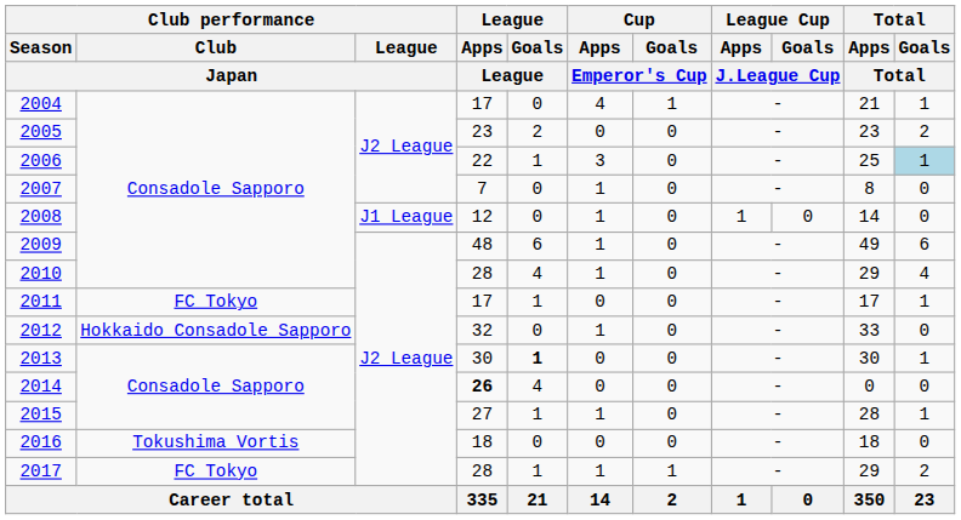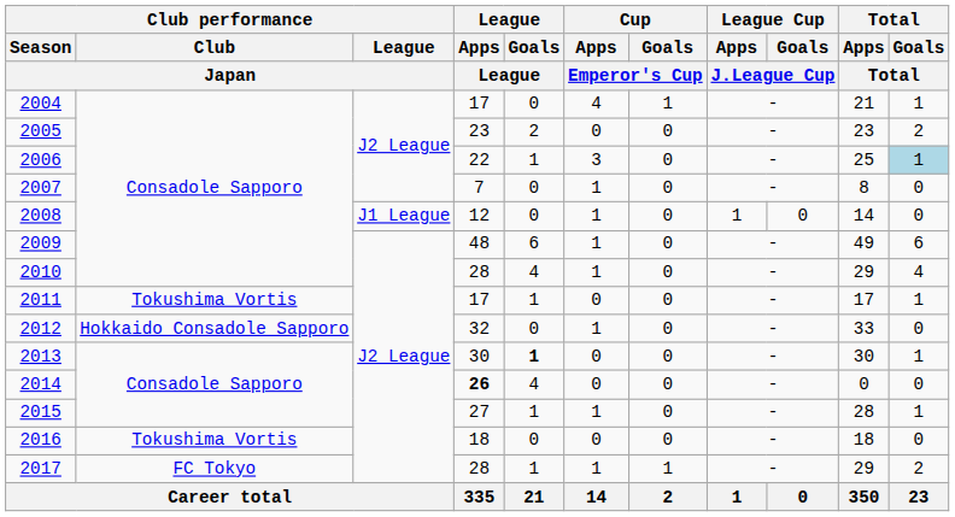 <table class="wikitable" style="text-align:center">
 <tr>
 <th colspan=3>Club performance</th>
 <th colspan=2>League</th>
 <th colspan=2>Cup</th>
 <th colspan=2>League Cup</th>
 <th colspan=2>Total</th>
 </tr>
 <tr>
 <th>Season</th>
 <th>Club</th>
 <th>League</th>
 <th>Apps</th>
 <th>Goals</th>
 <th>Apps</th>
 <th>Goals</th>
 <th>Apps</th>
 <th>Goals</th>
 <th>Apps</th>
 <th>Goals</th>
 </tr>
 <tr>
 <th colspan=3>Japan</th>
 <th colspan=2>League</th>
 <th colspan=2><a href='#'>Emperor's Cup</a></th>
 <th colspan=2><a href='#'>J.League Cup</a></th>
 <th colspan=2>Total</th>
 </tr>
 <tr>
 <td><a href='#'>2004</a></td>
 <td rowspan="7"><a href='#'>Consadole Sapporo</a></td>
 <td rowspan="4"><a href='#'>J2 League</a></td>
 <td>17</td>
 <td>0</td>
 <td>4</td>
 <td>1</td>
 <td colspan="2">-</td>
 <td>21</td>
 <td>1</td>
 </tr>
 <tr>
 <td><a href='#'>2005</a></td>
 <td>23</td>
 <td>2</td>
 <td>0</td>
 <td>0</td>
 <td colspan="2">-</td>
 <td>23</td>
 <td>2</td>
 </tr>
 <tr>
 <td><a href='#'>2006</a></td>
 <td>22</td>
 <td>1</td>
 <td>3</td>
 <td>0</td>
 <td colspan="2">-</td>
 <td>25</td>
 <td style="background: lightblue;">1</td>
 </tr>
 <tr>
 <td><a href='#'>2007</a></td>
 <td>7</td>
 <td>0</td>
 <td>1</td>
 <td>0</td>
 <td colspan="2">-</td>
 <td>8</td>
 <td>0</td>
 </tr>
 <tr>
 <td><a href='#'>2008</a></td>
 <td><a href='#'>J1 League</a></td>
 <td>12</td>
 <td>0</td>
 <td>1</td>
 <td>0</td>
 <td>1</td>
 <td>0</td>
 <td>14</td>
 <td>0</td>
 </tr>
 <tr>
 <td><a href='#'>2009</a></td>
 <td rowspan="9"><a href='#'>J2 League</a></td>
 <td>48</td>
 <td>6</td>
 <td>1</td>
 <td>0</td>
 <td colspan="2">-</td>
 <td>49</td>
 <td>6</td>
 </tr>
 <tr>
 <td><a href='#'>2010</a></td>
 <td>28</td>
 <td>4</td>
 <td>1</td>
 <td>0</td>
 <td colspan="2">-</td>
 <td>29</td>
 <td>4</td>
 </tr>
 <tr>
 <td><a href='#'>2011</a></td>
-<td><a href='#'>FC Tokyo</a></td>
+<td><a href='#'>Tokushima Vortis</a></td>
 <td>17</td>
 <td>1</td>
 <td>0</td>
 <td>0</td>
 <td colspan="2">-</td>
 <td>17</td>
 <td>1</td>
 </tr>
 <tr>
 <td><a href='#'>2012</a></td>
 <td><a href='#'>Hokkaido Consadole Sapporo</a></td>
 <td>32</td>
 <td>0</td>
 <td>1</td>
 <td>0</td>
 <td colspan="2">-</td>
 <td>33</td>
 <td>0</td>
 </tr>
 <tr>
 <td><a href='#'>2013</a></td>
 <td rowspan="3"><a href='#'>Consadole Sapporo</a></td>
 <td>30</td>
 <td><strong>1</strong></td>
 <td>0</td>
 <td>0</td>
 <td colspan="2">-</td>
 <td>30</td>
 <td>1</td>
 </tr>
 <tr>
 <td><a href='#'>2014</a></td>
 <td><strong>26</strong></td>
 <td>4</td>
 <td>0</td>
 <td>0</td>
 <td colspan="2">-</td>
 <td>0</td>
 <td>0</td>
 </tr>
 <tr>
 <td><a href='#'>2015</a></td>
 <td>27</td>
 <td>1</td>
 <td>1</td>
 <td>0</td>
 <td colspan="2">-</td>
 <td>28</td>
 <td>1</td>
 </tr>
 <tr>
 <td><a href='#'>2016</a></td>
 <td><a href='#'>Tokushima Vortis</a></td>
 <td>18</td>
 <td>0</td>
 <td>0</td>
 <td>0</td>
 <td colspan="2">-</td>
 <td>18</td>
 <td>0</td>
 </tr>
 <tr>
 <td><a href='#'>2017</a></td>
 <td><a href='#'>FC Tokyo</a></td>
 <td>28</td>
 <td>1</td>
 <td>1</td>
 <td>1</td>
 <td colspan="2">-</td>
 <td>29</td>
 <td>2</td>
 </tr>
 <tr>
 <th colspan=3>Career total</th>
 <th>335</th>
 <th>21</th>
 <th>14</th>
 <th>2</th>
 <th>1</th>
 <th>0</th>
 <th>350</th>
 <th>23</th>
 </tr>
 </table>
